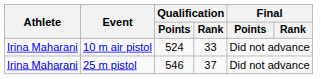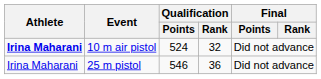 <table class="wikitable" style="font-size:90%;">
 <tr>
 <th rowspan=2>Athlete</th>
 <th rowspan=2>Event</th>
 <th colspan=2>Qualification</th>
 <th colspan=2>Final</th>
 </tr>
 <tr style="font-size:95%">
 <th>Points</th>
 <th>Rank</th>
 <th>Points</th>
 <th>Rank</th>
 </tr>
 <tr align=center>
-<td align=left><a href='#'>Irina Maharani</a></td>
+<td align=left><strong><a href='#'>Irina Maharani</a></strong></td>
 <td align=left><a href='#'>10 m air pistol</a></td>
 <td>524</td>
-<td>33</td>
+<td>32</td>
 <td colspan=2>Did not advance</td>
 </tr>
 <tr align=center>
 <td align=left><a href='#'>Irina Maharani</a></td>
 <td align=left><a href='#'>25 m pistol</a></td>
 <td>546</td>
-<td>37</td>
+<td>36</td>
 <td colspan=2>Did not advance</td>
 </tr>
 </table>
